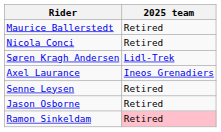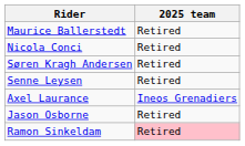 <table class="wikitable">
 <tr>
 <th>Rider</th>
 <th>2025 team</th>
 </tr>
 <tr>
 <td><a href='#'>Maurice Ballerstedt</a></td>
 <td>Retired</td>
 </tr>
 <tr>
 <td><a href='#'>Nicola Conci</a></td>
 <td>Retired</td>
 </tr>
 <tr>
 <td><a href='#'>Søren Kragh Andersen</a></td>
-<td><a href='#'> Lidl-Trek</a></td>
+<td>Retired</td>
+</tr>
+<tr>
+<td><a href='#'>Senne Leysen</a></td>
+<td>Retired</td>
 </tr>
 <tr>
 <td><a href='#'>Axel Laurance</a></td>
 <td><a href='#'>Ineos Grenadiers</a></td>
-</tr>
-<tr>
-<td><a href='#'>Senne Leysen</a></td>
-<td>Retired</td>
 </tr>
 <tr>
 <td><a href='#'>Jason Osborne</a></td>
 <td>Retired</td>
 </tr>
 <tr>
 <td><a href='#'>Ramon Sinkeldam</a></td>
 <td style="background: pink;">Retired</td>
 </tr>
 </table>
